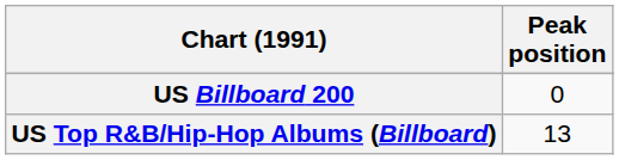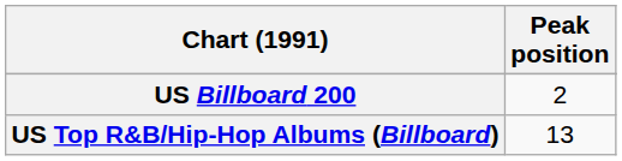 <table class="wikitable sortable plainrowheaders"  style="text-align:center">
 <tr>
 <th scope="col">Chart (1991)</th>
 <th scope="col">Peak<br>position</th>
 </tr>
 <tr>
 </tr>
 <tr>
 </tr>
 <tr>
 </tr>
 <tr>
 </tr>
 <tr>
 </tr>
 <tr>
 </tr>
 <tr>
 </tr>
 <tr>
 </tr>
 <tr>
 <th scope="row">US <a href='#'><em>Billboard</em> 200</a></th>
-<td align="center">0</td>
+<td align="center">2</td>
 </tr>
 <tr>
 <th scope="row">US <a href='#'>Top R&B/Hip-Hop Albums</a> (<em><a href='#'>Billboard</a></em>)</th>
 <td align="center">13</td>
 </tr>
 </table>
